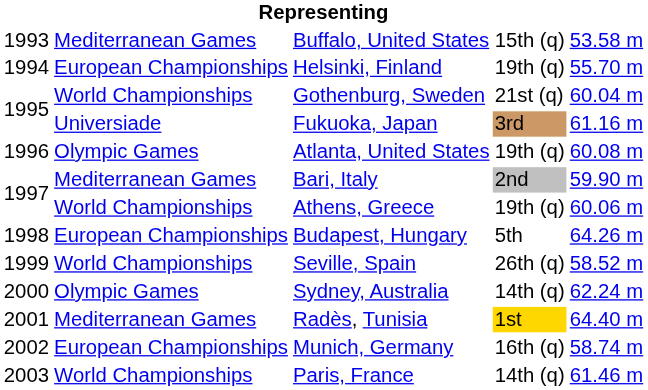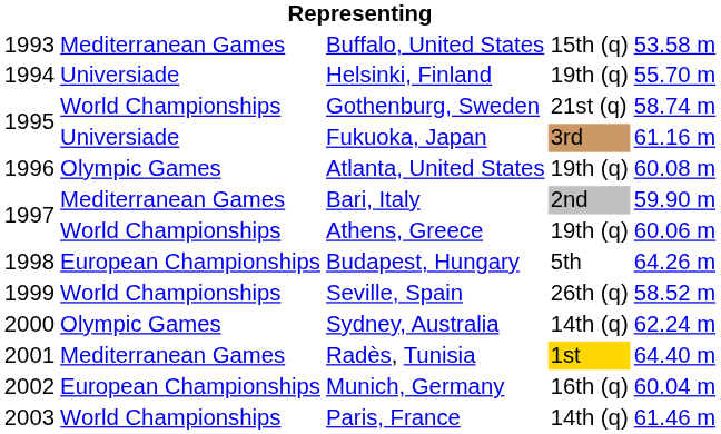 <table>
 <tr>
 <th colspan="5">Representing </th>
 </tr>
 <tr>
 <td>1993</td>
 <td><a href='#'>Mediterranean Games</a></td>
 <td><a href='#'>Buffalo, United States</a></td>
 <td>15th (q)</td>
 <td><a href='#'>53.58 m</a></td>
 </tr>
 <tr>
 <td>1994</td>
-<td><a href='#'>European Championships</a></td>
+<td><a href='#'>Universiade</a></td>
 <td><a href='#'>Helsinki, Finland</a></td>
 <td>19th (q)</td>
 <td><a href='#'>55.70 m</a></td>
 </tr>
 <tr>
 <td rowspan=2>1995</td>
 <td><a href='#'>World Championships</a></td>
 <td><a href='#'>Gothenburg, Sweden</a></td>
 <td>21st (q)</td>
-<td><a href='#'>60.04 m</a></td>
+<td><a href='#'>58.74 m</a></td>
 </tr>
 <tr>
 <td><a href='#'>Universiade</a></td>
 <td><a href='#'>Fukuoka, Japan</a></td>
 <td bgcolor=cc9966>3rd</td>
 <td><a href='#'>61.16 m</a></td>
 </tr>
 <tr>
 <td>1996</td>
 <td><a href='#'>Olympic Games</a></td>
 <td><a href='#'>Atlanta, United States</a></td>
 <td>19th (q)</td>
 <td><a href='#'>60.08 m</a></td>
 </tr>
 <tr>
 <td rowspan=2>1997</td>
 <td><a href='#'>Mediterranean Games</a></td>
 <td><a href='#'>Bari, Italy</a></td>
 <td bgcolor=silver>2nd</td>
 <td><a href='#'>59.90 m</a></td>
 </tr>
 <tr>
 <td><a href='#'>World Championships</a></td>
 <td><a href='#'>Athens, Greece</a></td>
 <td>19th (q)</td>
 <td><a href='#'>60.06 m</a></td>
 </tr>
 <tr>
 <td>1998</td>
 <td><a href='#'>European Championships</a></td>
 <td><a href='#'>Budapest, Hungary</a></td>
 <td>5th</td>
 <td><a href='#'>64.26 m</a></td>
 </tr>
 <tr>
 <td>1999</td>
 <td><a href='#'>World Championships</a></td>
 <td><a href='#'>Seville, Spain</a></td>
 <td>26th (q)</td>
 <td><a href='#'>58.52 m</a></td>
 </tr>
 <tr>
 <td>2000</td>
 <td><a href='#'>Olympic Games</a></td>
 <td><a href='#'>Sydney, Australia</a></td>
 <td>14th (q)</td>
 <td><a href='#'>62.24 m</a></td>
 </tr>
 <tr>
 <td>2001</td>
 <td><a href='#'>Mediterranean Games</a></td>
 <td><a href='#'>Radès</a>, <a href='#'>Tunisia</a></td>
 <td bgcolor="gold">1st</td>
 <td><a href='#'>64.40 m</a></td>
 </tr>
 <tr>
 <td>2002</td>
 <td><a href='#'>European Championships</a></td>
 <td><a href='#'>Munich, Germany</a></td>
 <td>16th (q)</td>
-<td><a href='#'>58.74 m</a></td>
+<td><a href='#'>60.04 m</a></td>
 </tr>
 <tr>
 <td>2003</td>
 <td><a href='#'>World Championships</a></td>
 <td><a href='#'>Paris, France</a></td>
 <td>14th (q)</td>
 <td><a href='#'>61.46 m</a></td>
 </tr>
 </table>
